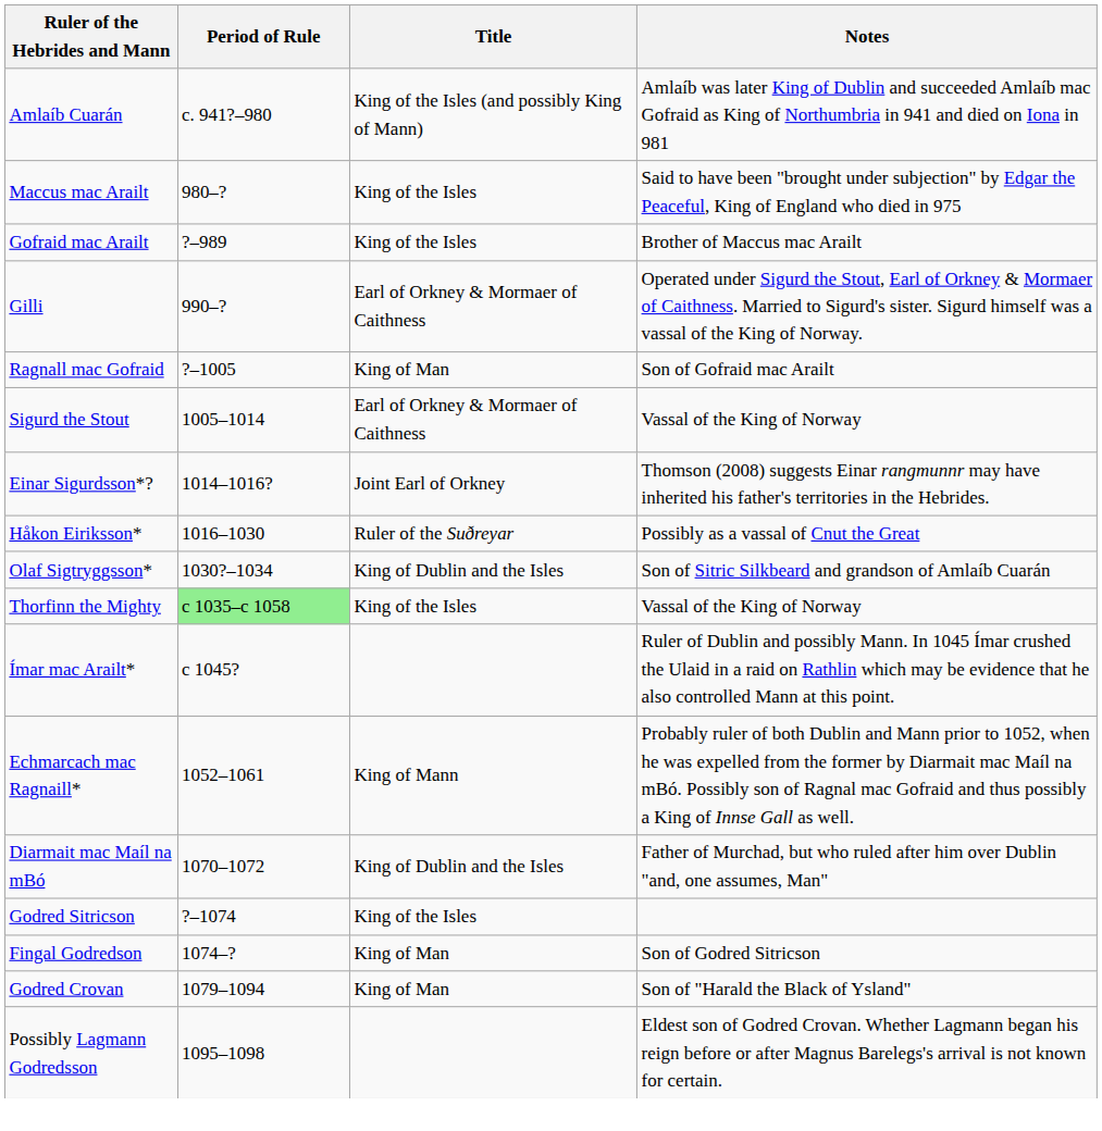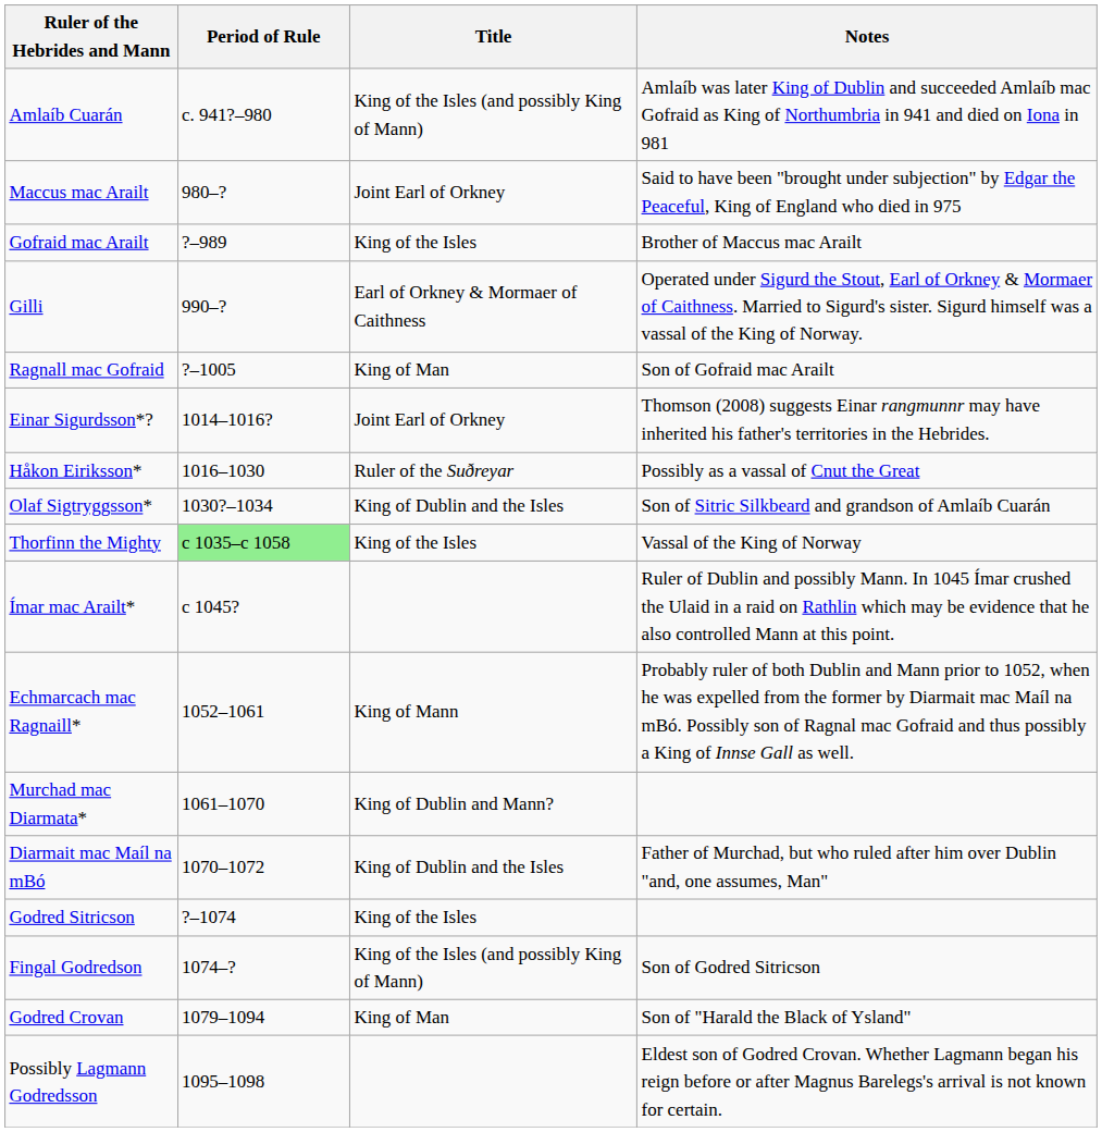 <table class="wikitable sortable" style="font-size:100%; width:75%; border:0px; text-align:left; line-height:150%;">
 <tr>
 <th width="15%">Ruler of the Hebrides and Mann</th>
 <th width="15%">Period of Rule</th>
 <th width="25%">Title</th>
 <th width="40%">Notes</th>
 </tr>
 <tr>
 <td><a href='#'>Amlaíb Cuarán</a></td>
 <td>c. 941?–980</td>
 <td>King of the Isles (and possibly King of Mann)</td>
 <td>Amlaíb was later <a href='#'>King of Dublin</a> and succeeded Amlaíb mac Gofraid as King of <a href='#'>Northumbria</a> in 941 and died on <a href='#'>Iona</a> in 981</td>
 </tr>
 <tr>
 <td><a href='#'>Maccus mac Arailt</a></td>
 <td>980–?</td>
-<td>King of the Isles</td>
+<td>Joint Earl of Orkney</td>
 <td>Said to have been "brought under subjection" by <a href='#'>Edgar the Peaceful</a>, King of England who died in 975</td>
 </tr>
 <tr>
 <td><a href='#'>Gofraid mac Arailt</a></td>
 <td>?–989</td>
 <td>King of the Isles</td>
 <td>Brother of Maccus mac Arailt</td>
 </tr>
 <tr>
 <td><a href='#'>Gilli</a></td>
 <td>990–?</td>
 <td>Earl of Orkney & Mormaer of Caithness</td>
 <td>Operated under <a href='#'>Sigurd the Stout</a>, <a href='#'>Earl of Orkney</a> & <a href='#'>Mormaer of Caithness</a>. Married to Sigurd's sister. Sigurd himself was a vassal of the King of Norway.</td>
 </tr>
 <tr>
 <td><a href='#'>Ragnall mac Gofraid</a></td>
 <td>?–1005</td>
 <td>King of Man</td>
 <td>Son of Gofraid mac Arailt</td>
-</tr>
-<tr>
-<td><a href='#'>Sigurd the Stout</a></td>
-<td>1005–1014</td>
-<td>Earl of Orkney & Mormaer of Caithness</td>
-<td>Vassal of the King of Norway</td>
 </tr>
 <tr>
 <td><a href='#'>Einar Sigurdsson</a>*?</td>
 <td>1014–1016?</td>
 <td>Joint Earl of Orkney</td>
 <td>Thomson (2008) suggests Einar <em>rangmunnr</em> may have inherited his father's territories in the Hebrides.</td>
 </tr>
 <tr>
 <td><a href='#'>Håkon Eiriksson</a>*</td>
 <td>1016–1030</td>
 <td>Ruler of the <em>Suðreyar</em></td>
 <td>Possibly as a vassal of <a href='#'>Cnut the Great</a></td>
 </tr>
 <tr>
 <td><a href='#'>Olaf Sigtryggsson</a>*</td>
 <td>1030?–1034</td>
 <td>King of Dublin and the Isles</td>
 <td>Son of <a href='#'>Sitric Silkbeard</a> and grandson of Amlaíb Cuarán</td>
 </tr>
 <tr>
 <td><a href='#'>Thorfinn the Mighty</a></td>
 <td style="background: lightgreen;">c 1035–c 1058</td>
 <td>King of the Isles</td>
 <td>Vassal of the King of Norway</td>
 </tr>
 <tr>
 <td><a href='#'>Ímar mac Arailt</a>*</td>
 <td>c 1045?</td>
 <td></td>
 <td>Ruler of Dublin and possibly Mann. In 1045 Ímar crushed the Ulaid in a raid on <a href='#'>Rathlin</a> which may be evidence that he also controlled Mann at this point.</td>
 </tr>
 <tr>
 <td><a href='#'>Echmarcach mac Ragnaill</a>*</td>
 <td>1052–1061</td>
 <td>King of Mann</td>
 <td>Probably ruler of both Dublin and Mann prior to 1052, when he was expelled from the former by Diarmait mac Maíl na mBó. Possibly son of Ragnal mac Gofraid and thus possibly a King of <em>Innse Gall</em> as well.</td>
 </tr>
 <tr>
+<td><a href='#'>Murchad mac Diarmata</a>*</td>
+<td>1061–1070</td>
+<td>King of Dublin and Mann?</td>
+<td></td>
+</tr>
+<tr>
 <td><a href='#'>Diarmait mac Maíl na mBó</a></td>
 <td>1070–1072</td>
 <td>King of Dublin and the Isles</td>
 <td>Father of Murchad, but who ruled after him over Dublin "and, one assumes, Man"</td>
 </tr>
 <tr>
 <td><a href='#'>Godred Sitricson</a></td>
 <td>?–1074</td>
 <td>King of the Isles</td>
 <td></td>
 </tr>
 <tr>
 <td><a href='#'>Fingal Godredson</a></td>
 <td>1074–?</td>
-<td>King of Man</td>
+<td>King of the Isles (and possibly King of Mann)</td>
 <td>Son of Godred Sitricson</td>
 </tr>
 <tr>
 <td><a href='#'>Godred Crovan</a></td>
 <td>1079–1094</td>
 <td>King of Man</td>
 <td>Son of "Harald the Black of Ysland"</td>
 </tr>
 <tr>
 <td>Possibly <a href='#'>Lagmann Godredsson</a></td>
 <td>1095–1098</td>
 <td></td>
 <td>Eldest son of Godred Crovan. Whether Lagmann began his reign before or after Magnus Barelegs's arrival is not known for certain.</td>
 </tr>
 <tr>
 </tr>
 </table>
